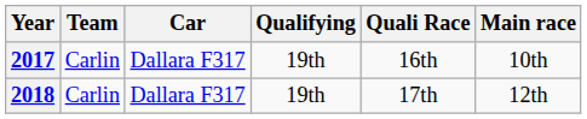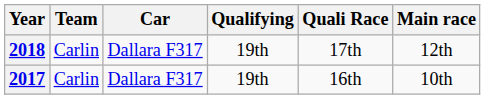 <table class="wikitable" style="text-align:center; font-size:90%">
 <tr>
 <th>Year</th>
 <th>Team</th>
 <th>Car</th>
 <th>Qualifying</th>
 <th>Quali Race</th>
 <th>Main race</th>
 </tr>
 <tr>
+<th><a href='#'>2018</a></th>
+<td align="left"> <a href='#'>Carlin</a></td>
+<td align="left"><a href='#'>Dallara F317</a></td>
+<td>19th</td>
+<td>17th</td>
+<td>12th</td>
+</tr>
+<tr>
 <th><a href='#'>2017</a></th>
 <td align="left"> <a href='#'>Carlin</a></td>
 <td align="left"><a href='#'>Dallara F317</a></td>
 <td>19th</td>
 <td>16th</td>
 <td>10th</td>
 </tr>
-<tr>
-<th><a href='#'>2018</a></th>
-<td align="left"> <a href='#'>Carlin</a></td>
-<td align="left"><a href='#'>Dallara F317</a></td>
-<td>19th</td>
-<td>17th</td>
-<td>12th</td>
-</tr>
 </table>
